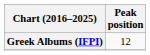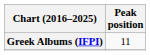 <table class="wikitable sortable plainrowheaders">
 <tr>
 <th>Chart (2016–2025)</th>
 <th>Peak<br>position</th>
 </tr>
 <tr>
 <th scope="row">Greek Albums (<a href='#'>IFPI</a>)</th>
-<td align="center">12</td>
+<td align="center">11</td>
 </tr>
 <tr>
 </tr>
 <tr>
 </tr>
 <tr>
 </tr>
 <tr>
 </tr>
 <tr>
 </tr>
 </table>
